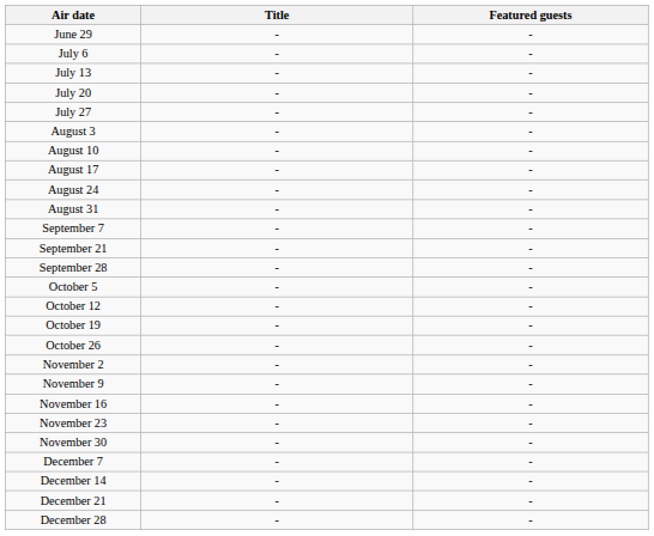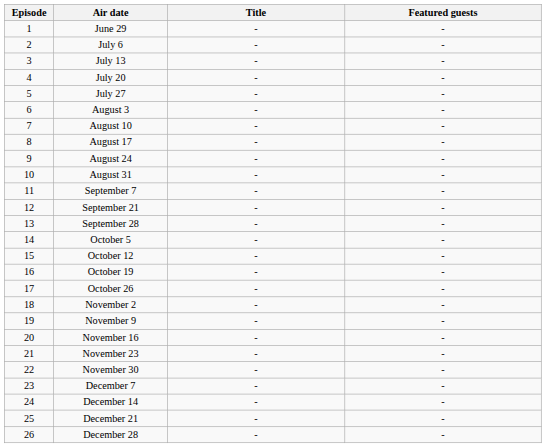 <table class="wikitable" style="text-align:center;" width="840px">
 <tr>
+<th width="70">Episode</th>
 <th width="170">Air date</th>
 <th title="170">Title</th>
 <th width="300">Featured guests</th>
 </tr>
 <tr>
+<td>1</td>
 <td>June 29</td>
 <td>-</td>
 <td>-</td>
 </tr>
 <tr>
+<td>2</td>
 <td>July 6</td>
 <td>-</td>
 <td>-</td>
 </tr>
 <tr>
+<td>3</td>
 <td>July 13</td>
 <td>-</td>
 <td>-</td>
 </tr>
 <tr>
+<td>4</td>
 <td>July 20</td>
 <td>-</td>
 <td>-</td>
 </tr>
 <tr>
+<td>5</td>
 <td>July 27</td>
 <td>-</td>
 <td>-</td>
 </tr>
 <tr>
+<td>6</td>
 <td>August 3</td>
 <td>-</td>
 <td>-</td>
 </tr>
 <tr>
+<td>7</td>
 <td>August 10</td>
 <td>-</td>
 <td>-</td>
 </tr>
 <tr>
+<td>8</td>
 <td>August 17</td>
 <td>-</td>
 <td>-</td>
 </tr>
 <tr>
+<td>9</td>
 <td>August 24</td>
 <td>-</td>
 <td>-</td>
 </tr>
 <tr>
+<td>10</td>
 <td>August 31</td>
 <td>-</td>
 <td>-</td>
 </tr>
 <tr>
+<td>11</td>
 <td>September 7</td>
 <td>-</td>
 <td>-</td>
 </tr>
 <tr>
+<td>12</td>
 <td>September 21</td>
 <td>-</td>
 <td>-</td>
 </tr>
 <tr>
+<td>13</td>
 <td>September 28</td>
 <td>-</td>
 <td>-</td>
 </tr>
 <tr>
+<td>14</td>
 <td>October 5</td>
 <td>-</td>
 <td>-</td>
 </tr>
 <tr>
+<td>15</td>
 <td>October 12</td>
 <td>-</td>
 <td>-</td>
 </tr>
 <tr>
+<td>16</td>
 <td>October 19</td>
 <td>-</td>
 <td>-</td>
 </tr>
 <tr>
+<td>17</td>
 <td>October 26</td>
 <td>-</td>
 <td>-</td>
 </tr>
 <tr>
+<td>18</td>
 <td>November 2</td>
 <td>-</td>
 <td>-</td>
 </tr>
 <tr>
+<td>19</td>
 <td>November 9</td>
 <td>-</td>
 <td>-</td>
 </tr>
 <tr>
+<td>20</td>
 <td>November 16</td>
 <td>-</td>
 <td>-</td>
 </tr>
 <tr>
+<td>21</td>
 <td>November 23</td>
 <td>-</td>
 <td>-</td>
 </tr>
 <tr>
+<td>22</td>
 <td>November 30</td>
 <td>-</td>
 <td>-</td>
 </tr>
 <tr>
+<td>23</td>
 <td>December 7</td>
 <td>-</td>
 <td>-</td>
 </tr>
 <tr>
+<td>24</td>
 <td>December 14</td>
 <td>-</td>
 <td>-</td>
 </tr>
 <tr>
+<td>25</td>
 <td>December 21</td>
 <td>-</td>
 <td>-</td>
 </tr>
 <tr>
+<td>26</td>
 <td>December 28</td>
 <td>-</td>
 <td>-</td>
 </tr>
 </table>
